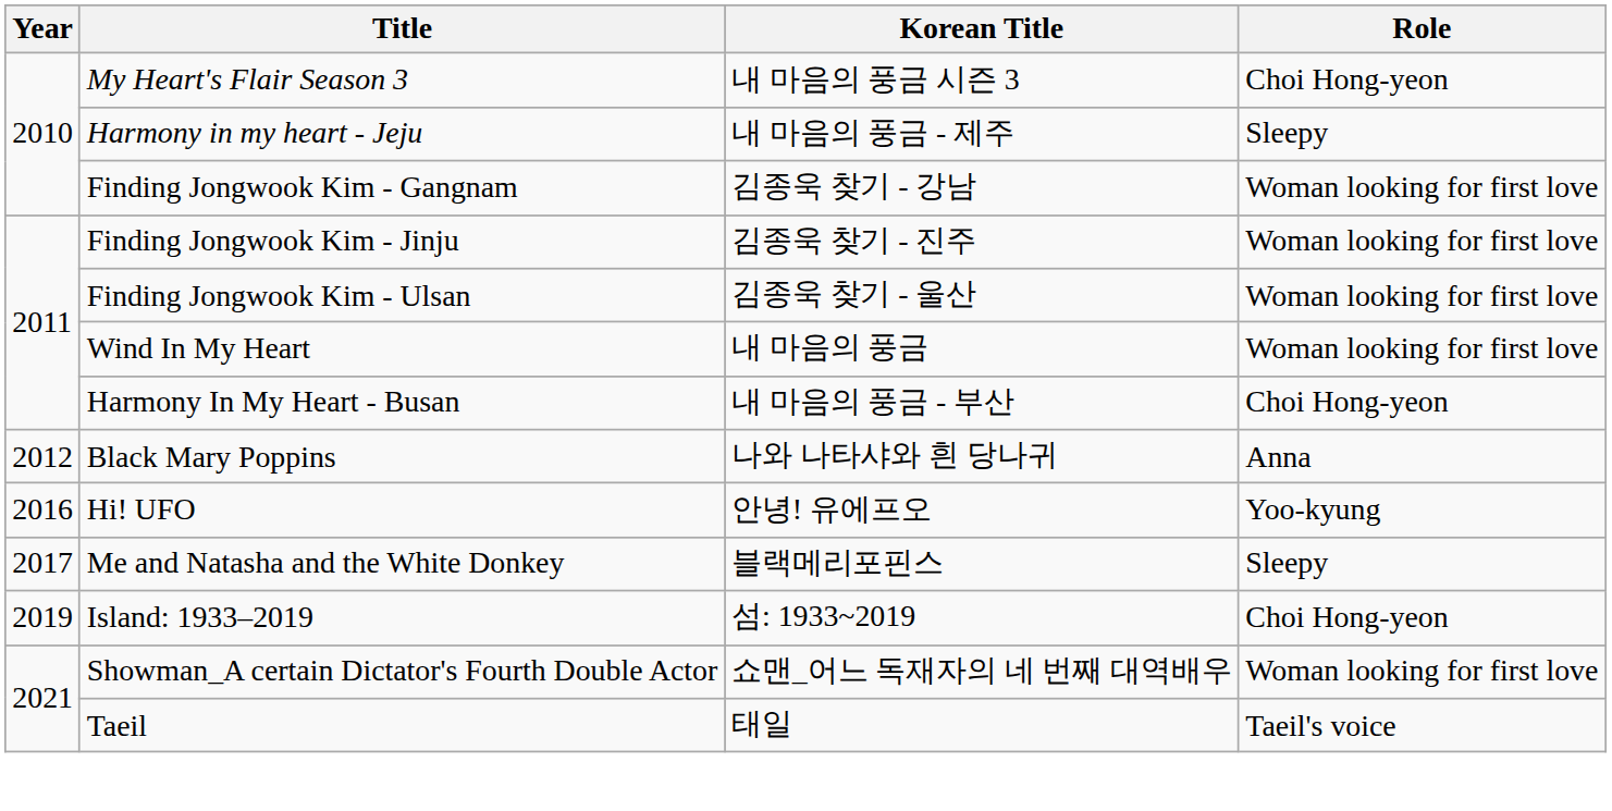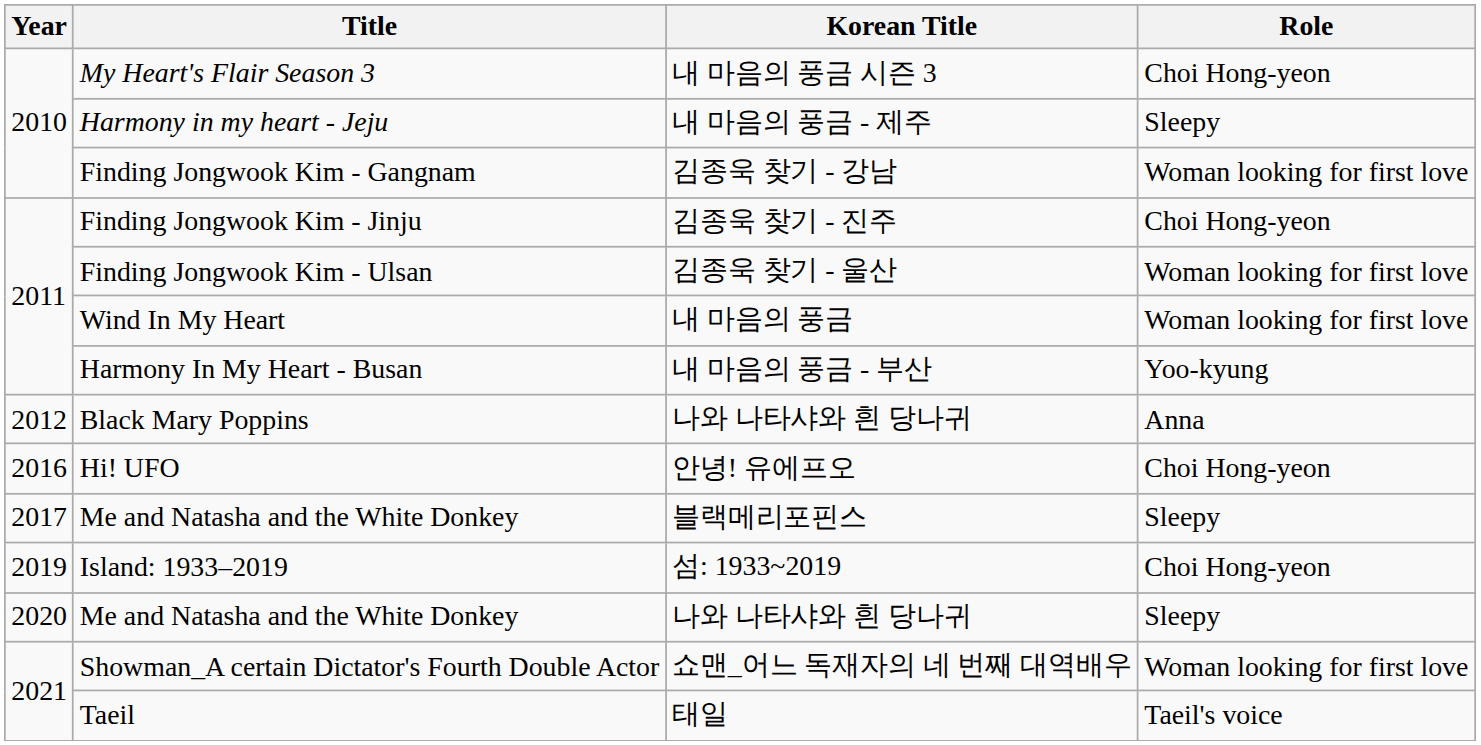 <table class="wikitable sortable plainrowheaders">
 <tr>
 <th scope="col">Year</th>
 <th scope="col">Title</th>
 <th scope="col">Korean Title</th>
 <th scope="col">Role</th>
 </tr>
 <tr>
 <td scope="row" rowspan="3">2010</td>
 <td><em>My Heart's Flair Season 3</em></td>
 <td>내 마음의 풍금 시즌 3</td>
 <td>Choi Hong-yeon</td>
 </tr>
 <tr>
 <td><em>Harmony in my heart - Jeju</td>
 <td>내 마음의 풍금 - 제주</td>
 <td>Sleepy</td>
 </tr>
 <tr>
 <td></em>Finding Jongwook Kim - Gangnam<em></td>
 <td>김종욱 찾기 - 강남</td>
 <td>Woman looking for first love</td>
 </tr>
 <tr>
 <td scope="row" rowspan="4">2011</td>
 <td></em>Finding Jongwook Kim - Jinju<em></td>
 <td>김종욱 찾기 - 진주</td>
-<td>Woman looking for first love</td>
+<td>Choi Hong-yeon</td>
 </tr>
 <tr>
 <td></em>Finding Jongwook Kim - Ulsan<em></td>
 <td>김종욱 찾기 - 울산</td>
 <td>Woman looking for first love</td>
 </tr>
 <tr>
 <td></em>Wind In My Heart<em></td>
 <td>내 마음의 풍금</td>
 <td>Woman looking for first love</td>
 </tr>
 <tr>
 <td></em>Harmony In My Heart - Busan<em></td>
 <td>내 마음의 풍금 - 부산</td>
-<td>Choi Hong-yeon</td>
+<td>Yoo-kyung</td>
 </tr>
 <tr>
 <td scope="row">2012</td>
 <td></em>Black Mary Poppins<em></td>
 <td>나와 나타샤와 흰 당나귀</td>
 <td>Anna</td>
 </tr>
 <tr>
 <td scope="row">2016</td>
 <td></em>Hi! UFO<em></td>
 <td>안녕! 유에프오</td>
-<td>Yoo-kyung</td>
+<td>Choi Hong-yeon</td>
 </tr>
 <tr>
 <td scope="row">2017</td>
 <td></em>Me and Natasha and the White Donkey<em></td>
 <td>블랙메리포핀스</td>
 <td>Sleepy</td>
 </tr>
 <tr>
 <td scope="row">2019</td>
 <td></em>Island: 1933–2019<em></td>
 <td>섬: 1933~2019</td>
 <td>Choi Hong-yeon</td>
 </tr>
 <tr>
+<td scope="row">2020</td>
+<td></em>Me and Natasha and the White Donkey<em></td>
+<td>나와 나타샤와 흰 당나귀</td>
+<td>Sleepy</td>
+</tr>
+<tr>
 <td scope="row" rowspan="2">2021</td>
 <td></em>Showman_A certain Dictator's Fourth Double Actor<em></td>
 <td>쇼맨_어느 독재자의 네 번째 대역배우</td>
 <td>Woman looking for first love</td>
 </tr>
 <tr>
 <td></em>Taeil<em></td>
 <td>태일</td>
 <td>Taeil's voice</td>
 </tr>
 </table>
